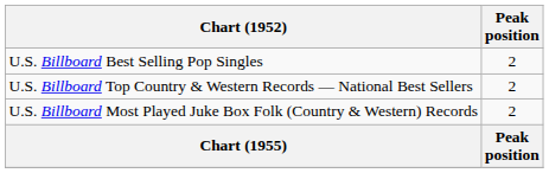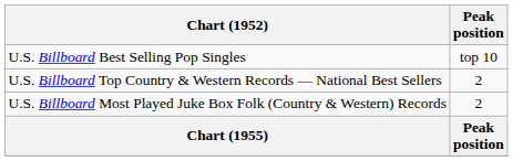 <table class="wikitable">
 <tr>
 <th align="center">Chart (1952)</th>
 <th align="center">Peak<br>position</th>
 </tr>
 <tr>
 <td>U.S. <em><a href='#'>Billboard</a></em> Best Selling Pop Singles</td>
-<td align="center">2</td>
+<td align="center">top 10</td>
 </tr>
 <tr>
 <td>U.S. <em><a href='#'>Billboard</a></em> Top Country & Western Records — National Best Sellers</td>
 <td align="center">2</td>
 </tr>
 <tr>
 <td>U.S. <em><a href='#'>Billboard</a></em> Most Played Juke Box Folk (Country & Western) Records</td>
 <td align="center">2</td>
 </tr>
 <tr>
 <th align="center">Chart (1955)</th>
 <th align="center">Peak<br>position</th>
 </tr>
 <tr>
 </tr>
 </table>
